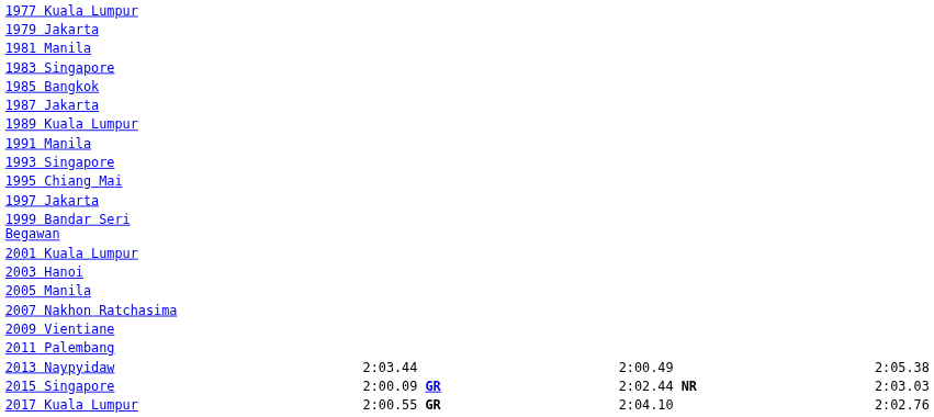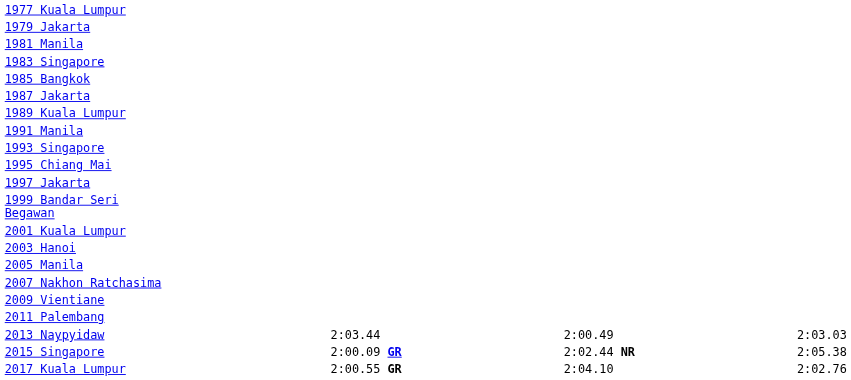 <table>
 <tr>
 <td width=180><a href='#'>1977 Kuala Lumpur</a> <br> </td>
 <td width=170></td>
 <td></td>
 <td width=170></td>
 <td></td>
 <td width=170></td>
 <td></td>
 </tr>
 <tr>
 <td><a href='#'>1979 Jakarta</a> <br> </td>
 <td></td>
 <td></td>
 <td></td>
 <td></td>
 <td></td>
 <td></td>
 </tr>
 <tr>
 <td><a href='#'>1981 Manila</a> <br> </td>
 <td></td>
 <td></td>
 <td></td>
 <td></td>
 <td></td>
 <td></td>
 </tr>
 <tr>
 <td><a href='#'>1983 Singapore</a> <br> </td>
 <td></td>
 <td></td>
 <td></td>
 <td></td>
 <td></td>
 <td></td>
 </tr>
 <tr>
 <td><a href='#'>1985 Bangkok</a> <br> </td>
 <td></td>
 <td></td>
 <td></td>
 <td></td>
 <td></td>
 <td></td>
 </tr>
 <tr>
 <td><a href='#'>1987 Jakarta</a> <br> </td>
 <td></td>
 <td></td>
 <td></td>
 <td></td>
 <td></td>
 <td></td>
 </tr>
 <tr>
 <td><a href='#'>1989 Kuala Lumpur</a> <br> </td>
 <td></td>
 <td></td>
 <td></td>
 <td></td>
 <td></td>
 <td></td>
 </tr>
 <tr>
 <td><a href='#'>1991 Manila</a> <br> </td>
 <td></td>
 <td></td>
 <td></td>
 <td></td>
 <td></td>
 <td></td>
 </tr>
 <tr>
 <td><a href='#'>1993 Singapore</a> <br> </td>
 <td></td>
 <td></td>
 <td></td>
 <td></td>
 <td></td>
 <td></td>
 </tr>
 <tr>
 <td><a href='#'>1995 Chiang Mai</a> <br> </td>
 <td></td>
 <td></td>
 <td></td>
 <td></td>
 <td></td>
 <td></td>
 </tr>
 <tr>
 <td><a href='#'>1997 Jakarta</a> <br> </td>
 <td></td>
 <td></td>
 <td></td>
 <td></td>
 <td></td>
 <td></td>
 </tr>
 <tr>
 <td><a href='#'>1999 Bandar Seri Begawan</a> <br> </td>
 <td></td>
 <td></td>
 <td></td>
 <td></td>
 <td></td>
 <td></td>
 </tr>
 <tr>
 <td><a href='#'>2001 Kuala Lumpur</a> <br> </td>
 <td></td>
 <td></td>
 <td></td>
 <td></td>
 <td></td>
 <td></td>
 </tr>
 <tr>
 <td><a href='#'>2003 Hanoi</a> <br> </td>
 <td></td>
 <td></td>
 <td></td>
 <td></td>
 <td></td>
 <td></td>
 </tr>
 <tr>
 <td><a href='#'>2005 Manila</a> <br> </td>
 <td></td>
 <td></td>
 <td></td>
 <td></td>
 <td></td>
 <td></td>
 </tr>
 <tr>
 <td><a href='#'>2007 Nakhon Ratchasima</a> <br> </td>
 <td></td>
 <td></td>
 <td></td>
 <td></td>
 <td></td>
 <td></td>
 </tr>
 <tr>
 <td><a href='#'>2009 Vientiane</a> <br> </td>
 <td></td>
 <td></td>
 <td></td>
 <td></td>
 <td></td>
 <td></td>
 </tr>
 <tr>
 <td><a href='#'>2011 Palembang</a> <br> </td>
 <td></td>
 <td></td>
 <td></td>
 <td></td>
 <td></td>
 <td></td>
 </tr>
 <tr>
 <td><a href='#'>2013 Naypyidaw</a> <br> </td>
 <td></td>
 <td>2:03.44</td>
 <td></td>
 <td>2:00.49</td>
 <td></td>
-<td>2:05.38</td>
+<td>2:03.03</td>
 </tr>
 <tr>
 <td><a href='#'>2015 Singapore</a> <br> </td>
 <td></td>
 <td>2:00.09 <strong><a href='#'>GR</a></strong></td>
 <td></td>
 <td>2:02.44 <strong>NR</strong></td>
 <td></td>
-<td>2:03.03</td>
+<td>2:05.38</td>
 </tr>
 <tr>
 <td><a href='#'>2017 Kuala Lumpur</a> <br> </td>
 <td></td>
 <td>2:00.55 <strong>GR</strong></td>
 <td></td>
 <td>2:04.10</td>
 <td></td>
 <td>2:02.76</td>
 </tr>
 <tr>
 </tr>
 </table>
